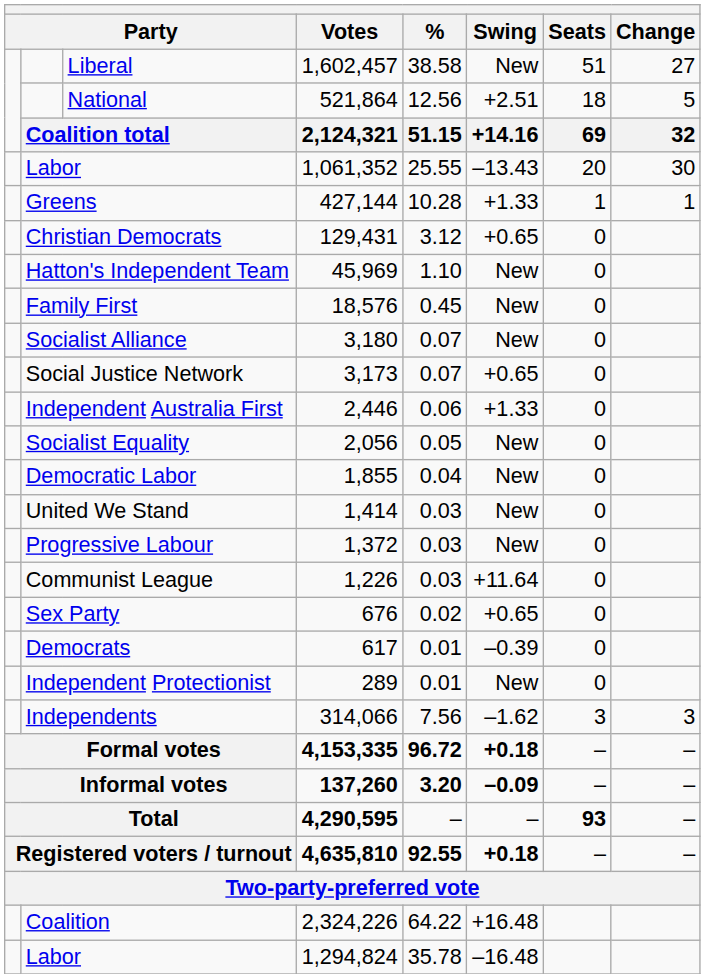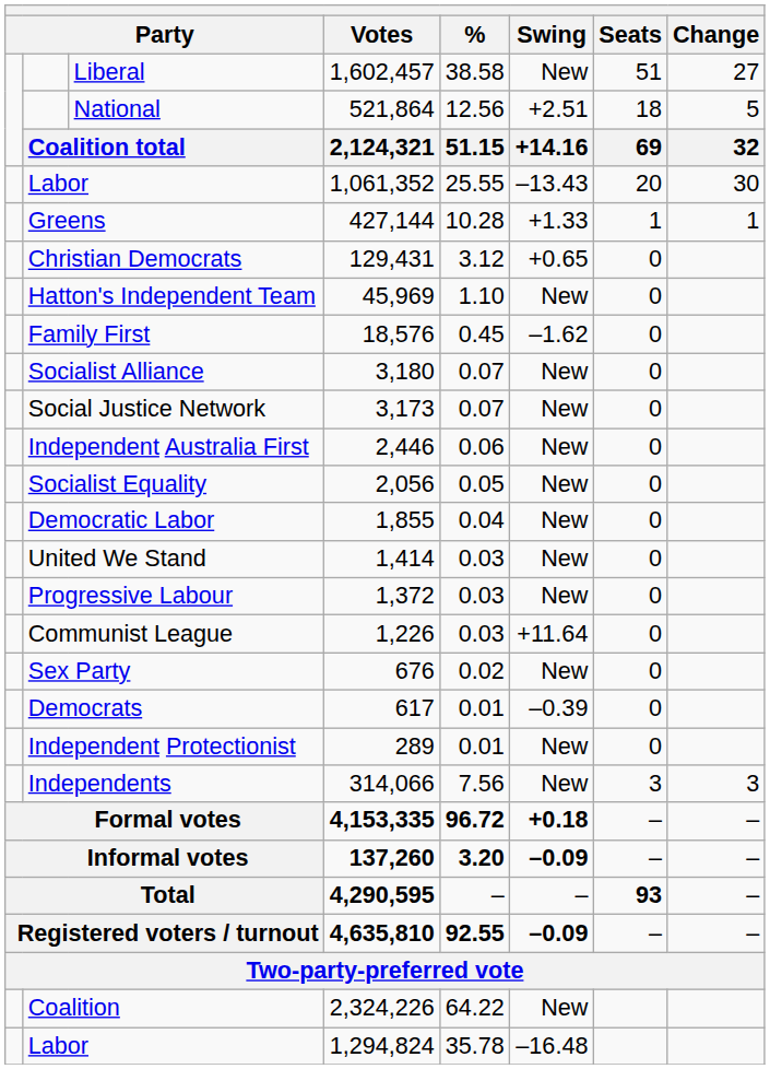 <table class="wikitable" style="text-align:right; margin-bottom:0">
 <tr>
 <th colspan="8"></th>
 </tr>
 <tr>
 <th style="width:10px;" colspan=3>Party</th>
 <th style="width:70px;">Votes</th>
 <th style="width:40px;">%</th>
 <th style="width:40px;">Swing</th>
 <th style="width:40px;">Seats</th>
 <th style="width:40px;">Change</th>
 </tr>
 <tr>
 <td rowspan="3"> </td>
 <td> </td>
 <td align=left><a href='#'>Liberal</a></td>
 <td>1,602,457</td>
 <td>38.58</td>
 <td>New</td>
 <td>51</td>
 <td> 27</td>
 </tr>
 <tr>
 <td> </td>
 <td align=left><a href='#'>National</a></td>
 <td>521,864</td>
 <td>12.56</td>
 <td>+2.51</td>
 <td>18</td>
 <td> 5</td>
 </tr>
 <tr>
 <th colspan="2" style="text-align:left;"><a href='#'>Coalition total</a></th>
 <th style="text-align:right;">2,124,321</th>
 <th style="text-align:right;">51.15</th>
 <th style="text-align:right;">+14.16</th>
 <th style="text-align:right;">69</th>
 <th style=text-align:right;> 32</th>
 </tr>
 <tr>
 <td> </td>
 <td style="text-align:left;" colspan="2"><a href='#'>Labor</a></td>
 <td style="width:70px;">1,061,352</td>
 <td style="width:40px;">25.55</td>
 <td style="width:45px;">–13.43</td>
 <td style="width:40px;">20</td>
 <td style="width:55px;"> 30</td>
 </tr>
 <tr>
 <td> </td>
 <td style="text-align:left;" colspan="2"><a href='#'>Greens</a></td>
 <td>427,144</td>
 <td>10.28</td>
 <td>+1.33</td>
 <td>1</td>
 <td> 1</td>
 </tr>
 <tr>
 <td> </td>
 <td style="text-align:left;" colspan="2"><a href='#'>Christian Democrats</a></td>
 <td>129,431</td>
 <td>3.12</td>
 <td>+0.65</td>
 <td>0</td>
 <td></td>
 </tr>
 <tr>
 <td> </td>
 <td style="text-align:left;" colspan="2"><a href='#'>Hatton's Independent Team</a></td>
 <td>45,969</td>
 <td>1.10</td>
 <td>New</td>
 <td>0</td>
 <td></td>
 </tr>
 <tr>
 <td> </td>
 <td style="text-align:left;" colspan="2"><a href='#'>Family First</a></td>
 <td>18,576</td>
 <td>0.45</td>
-<td>New</td>
+<td>–1.62</td>
 <td>0</td>
 <td></td>
 </tr>
 <tr>
 <td> </td>
 <td style="text-align:left;" colspan="2"><a href='#'>Socialist Alliance</a></td>
 <td>3,180</td>
 <td>0.07</td>
 <td>New</td>
 <td>0</td>
 <td></td>
 </tr>
 <tr>
 <td> </td>
 <td style="text-align:left;" colspan="2">Social Justice Network</td>
 <td>3,173</td>
 <td>0.07</td>
-<td>+0.65</td>
+<td>New</td>
 <td>0</td>
 <td></td>
 </tr>
 <tr>
 <td> </td>
 <td style="text-align:left;" colspan="2"><a href='#'>Independent</a> <a href='#'>Australia First</a></td>
 <td>2,446</td>
 <td>0.06</td>
-<td>+1.33</td>
+<td>New</td>
 <td>0</td>
 <td></td>
 </tr>
 <tr>
 <td> </td>
 <td style="text-align:left;" colspan="2"><a href='#'>Socialist Equality</a></td>
 <td>2,056</td>
 <td>0.05</td>
 <td>New</td>
 <td>0</td>
 <td></td>
 </tr>
 <tr>
 <td> </td>
 <td style="text-align:left;" colspan="2"><a href='#'>Democratic Labor</a></td>
 <td>1,855</td>
 <td>0.04</td>
 <td>New</td>
 <td>0</td>
 <td></td>
 </tr>
 <tr>
 <td> </td>
 <td style="text-align:left;" colspan="2">United We Stand</td>
 <td>1,414</td>
 <td>0.03</td>
 <td>New</td>
 <td>0</td>
 <td></td>
 </tr>
 <tr>
 <td> </td>
 <td style="text-align:left;" colspan="2"><a href='#'>Progressive Labour</a></td>
 <td>1,372</td>
 <td>0.03</td>
 <td>New</td>
 <td>0</td>
 <td></td>
 </tr>
 <tr>
 <td> </td>
 <td style="text-align:left;" colspan="2">Communist League</td>
 <td>1,226</td>
 <td>0.03</td>
 <td>+11.64</td>
 <td>0</td>
 <td></td>
 </tr>
 <tr>
 <td> </td>
 <td style="text-align:left;" colspan="2"><a href='#'>Sex Party</a></td>
 <td>676</td>
 <td>0.02</td>
-<td>+0.65</td>
+<td>New</td>
 <td>0</td>
 <td></td>
 </tr>
 <tr>
 <td> </td>
 <td style="text-align:left;" colspan="2"><a href='#'>Democrats</a></td>
 <td>617</td>
 <td>0.01</td>
 <td>–0.39</td>
 <td>0</td>
 <td></td>
 </tr>
 <tr>
 <td> </td>
 <td style="text-align:left;" colspan="2"><a href='#'>Independent</a> <a href='#'>Protectionist</a></td>
 <td>289</td>
 <td>0.01</td>
 <td>New</td>
 <td>0</td>
 <td></td>
 </tr>
 <tr>
 <td> </td>
 <td style="text-align:left;" colspan="2"><a href='#'>Independents</a></td>
 <td>314,066</td>
 <td>7.56</td>
-<td>–1.62</td>
+<td>New</td>
 <td>3</td>
 <td> 3</td>
 </tr>
 <tr>
 <th colspan="3"> Formal votes</th>
 <td><strong>4,153,335</strong></td>
 <td><strong>96.72</strong></td>
 <td><strong>+0.18</strong></td>
 <td>–</td>
 <td>–</td>
 </tr>
 <tr>
 <th colspan="3"> Informal votes</th>
 <td><strong>137,260</strong></td>
 <td><strong>3.20</strong></td>
 <td><strong>–0.09</strong></td>
 <td>–</td>
 <td>–</td>
 </tr>
 <tr>
 <th colspan="3"> Total</th>
 <td><strong>4,290,595</strong></td>
 <td>–</td>
 <td>–</td>
 <td><strong>93</strong></td>
 <td>–</td>
 </tr>
 <tr>
 <th colspan="3"> Registered voters / turnout</th>
 <td><strong>4,635,810</strong></td>
 <td><strong>92.55</strong></td>
-<td><strong>+0.18</strong></td>
+<td><strong>–0.09</strong></td>
 <td>–</td>
 <td>–</td>
 </tr>
 <tr>
 <th colspan="8"><a href='#'>Two-party-preferred vote</a></th>
 </tr>
 <tr>
 <td></td>
 <td style="text-align:left;" colspan="2"><a href='#'>Coalition</a></td>
 <td>2,324,226</td>
 <td>64.22</td>
-<td>+16.48</td>
+<td>New</td>
 <td></td>
 <td></td>
 </tr>
 <tr>
 <td></td>
 <td style="text-align:left;" colspan="2"><a href='#'>Labor</a></td>
 <td>1,294,824</td>
 <td>35.78</td>
 <td>–16.48</td>
 <td></td>
 <td></td>
 </tr>
 </table>
